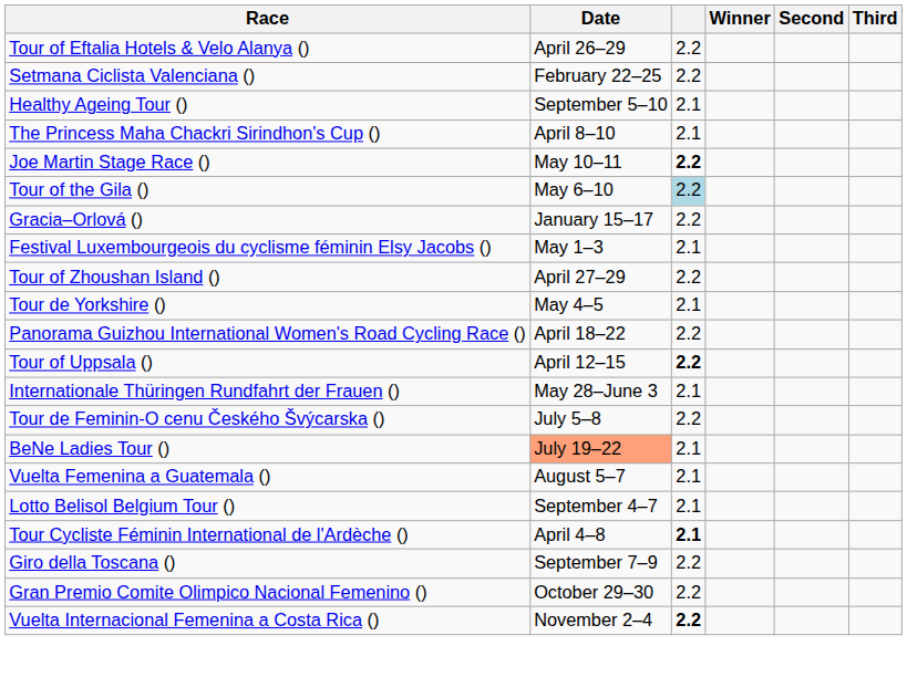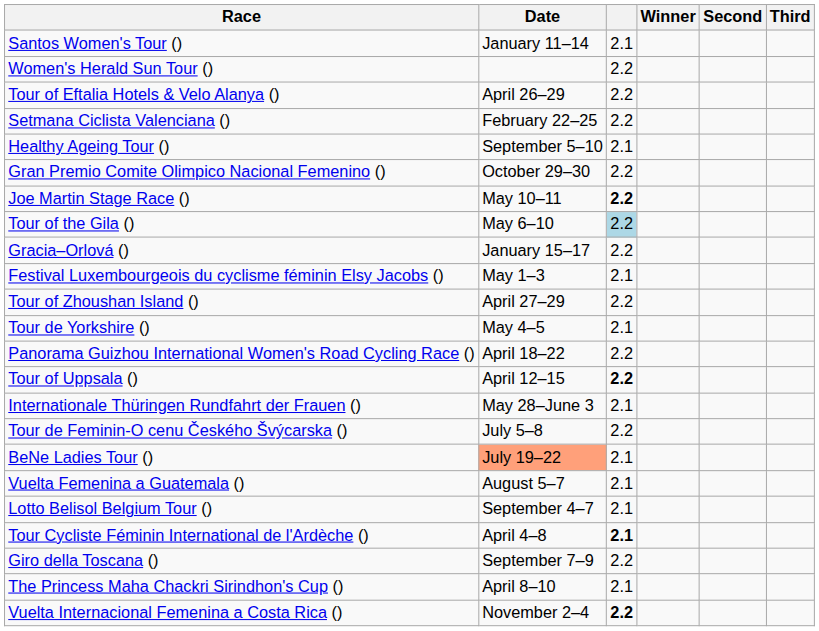 <table class="wikitable sortable">
 <tr>
 <th>Race</th>
 <th>Date</th>
 <th></th>
 <th>Winner</th>
 <th>Second</th>
 <th>Third</th>
+</tr>
+<tr>
+<td> <a href='#'>Santos Women's Tour</a> ()</td>
+<td>January 11–14</td>
+<td>2.1</td>
+<td></td>
+<td></td>
+<td></td>
+</tr>
+<tr>
+<td> <a href='#'>Women's Herald Sun Tour</a> ()</td>
+<td></td>
+<td>2.2</td>
+<td></td>
+<td></td>
+<td></td>
 </tr>
 <tr>
 <td> <a href='#'>Tour of Eftalia Hotels & Velo Alanya</a> ()</td>
 <td>April 26–29</td>
 <td>2.2</td>
 <td></td>
 <td></td>
 <td></td>
 </tr>
 <tr>
 <td> <a href='#'>Setmana Ciclista Valenciana</a> ()</td>
 <td>February 22–25</td>
 <td>2.2</td>
 <td></td>
 <td></td>
 <td></td>
 </tr>
 <tr>
 <td> <a href='#'>Healthy Ageing Tour</a> ()</td>
 <td>September 5–10</td>
 <td>2.1</td>
 <td></td>
 <td></td>
 <td></td>
 </tr>
 <tr>
-<td> <a href='#'>The Princess Maha Chackri Sirindhon's Cup</a> ()</td>
-<td>April 8–10</td>
-<td>2.1</td>
+<td> <a href='#'>Gran Premio Comite Olimpico Nacional Femenino</a>  ()</td>
+<td>October 29–30</td>
+<td>2.2</td>
 <td></td>
 <td></td>
 <td></td>
 </tr>
 <tr>
 <td> <a href='#'>Joe Martin Stage Race</a> ()</td>
 <td>May 10–11</td>
 <td><strong>2.2</strong></td>
 <td></td>
 <td></td>
 <td></td>
 </tr>
 <tr>
 <td> <a href='#'>Tour of the Gila</a> ()</td>
 <td>May 6–10</td>
 <td style="background: lightblue;">2.2</td>
 <td></td>
 <td></td>
 <td></td>
 </tr>
 <tr>
 <td> <a href='#'>Gracia–Orlová</a> ()</td>
 <td>January 15–17</td>
 <td>2.2</td>
 <td></td>
 <td></td>
 <td></td>
 </tr>
 <tr>
 <td> <a href='#'>Festival Luxembourgeois du cyclisme féminin Elsy Jacobs</a> ()</td>
 <td>May 1–3</td>
 <td>2.1</td>
 <td></td>
 <td></td>
 <td></td>
 </tr>
 <tr>
 <td> <a href='#'>Tour of Zhoushan Island</a> ()</td>
 <td>April 27–29</td>
 <td>2.2</td>
 <td></td>
 <td></td>
 <td></td>
 </tr>
 <tr>
 <td> <a href='#'>Tour de Yorkshire</a> ()</td>
 <td>May 4–5</td>
 <td>2.1</td>
 <td></td>
 <td></td>
 <td></td>
 </tr>
 <tr>
 <td> <a href='#'>Panorama Guizhou International Women's Road Cycling Race</a> ()</td>
 <td>April 18–22</td>
 <td>2.2</td>
 <td></td>
 <td></td>
 <td></td>
 </tr>
 <tr>
 <td> <a href='#'>Tour of Uppsala</a> ()</td>
 <td>April 12–15</td>
 <td><strong>2.2</strong></td>
 <td></td>
 <td></td>
 <td></td>
 </tr>
 <tr>
 <td> <a href='#'>Internationale Thüringen Rundfahrt der Frauen</a> ()</td>
 <td>May 28–June 3</td>
 <td>2.1</td>
 <td></td>
 <td></td>
 <td></td>
 </tr>
 <tr>
 <td> <a href='#'>Tour de Feminin-O cenu Českého Švýcarska</a> ()</td>
 <td>July 5–8</td>
 <td>2.2</td>
 <td></td>
 <td></td>
 <td></td>
 </tr>
 <tr>
 <td> <a href='#'>BeNe Ladies Tour</a> ()</td>
 <td style="background: lightsalmon;">July 19–22</td>
 <td>2.1</td>
 <td></td>
 <td></td>
 <td></td>
 </tr>
 <tr>
 <td> <a href='#'>Vuelta Femenina a Guatemala</a> ()</td>
 <td>August 5–7</td>
 <td>2.1</td>
 <td></td>
 <td></td>
 <td></td>
 </tr>
 <tr>
 <td> <a href='#'>Lotto Belisol Belgium Tour</a> ()</td>
 <td>September 4–7</td>
 <td>2.1</td>
 <td></td>
 <td></td>
 <td></td>
 </tr>
 <tr>
 <td> <a href='#'>Tour Cycliste Féminin International de l'Ardèche</a> ()</td>
 <td>April 4–8</td>
 <td><strong>2.1</strong></td>
 <td></td>
 <td></td>
 <td></td>
 </tr>
 <tr>
 <td> <a href='#'>Giro della Toscana</a> ()</td>
 <td>September 7–9</td>
 <td>2.2</td>
 <td></td>
 <td></td>
 <td></td>
 </tr>
 <tr>
-<td> <a href='#'>Gran Premio Comite Olimpico Nacional Femenino</a>  ()</td>
-<td>October 29–30</td>
-<td>2.2</td>
+<td> <a href='#'>The Princess Maha Chackri Sirindhon's Cup</a> ()</td>
+<td>April 8–10</td>
+<td>2.1</td>
 <td></td>
 <td></td>
 <td></td>
 </tr>
 <tr>
 <td> <a href='#'>Vuelta Internacional Femenina a Costa Rica</a>  ()</td>
 <td>November 2–4</td>
 <td><strong>2.2</strong></td>
 <td></td>
 <td></td>
 <td></td>
 </tr>
 </table>
